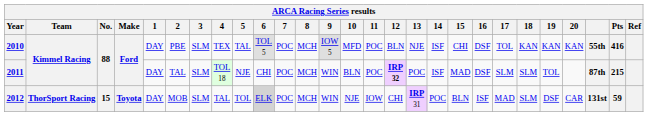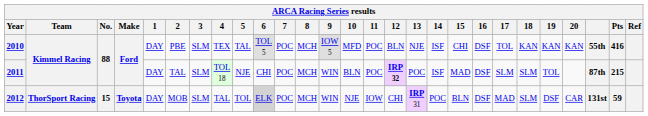 <table class="wikitable" style="text-align:center; font-size:75%">
 <tr>
 <th colspan=27><a href='#'>ARCA Racing Series</a> results</th>
 </tr>
 <tr>
 <th>Year</th>
 <th>Team</th>
 <th>No.</th>
 <th>Make</th>
 <th>1</th>
 <th>2</th>
 <th>3</th>
 <th>4</th>
 <th>5</th>
 <th>6</th>
 <th>7</th>
 <th>8</th>
 <th>9</th>
 <th>10</th>
 <th>11</th>
 <th>12</th>
 <th>13</th>
 <th>14</th>
 <th>15</th>
 <th>16</th>
 <th>17</th>
 <th>18</th>
 <th>19</th>
 <th>20</th>
 <th></th>
 <th>Pts</th>
 <th>Ref</th>
 </tr>
 <tr>
 <th><a href='#'>2010</a></th>
 <th rowspan=2><a href='#'>Kimmel Racing</a></th>
 <th rowspan=2>88</th>
 <th rowspan=2><a href='#'>Ford</a></th>
 <td><a href='#'>DAY</a></td>
 <td><a href='#'>PBE</a></td>
 <td><a href='#'>SLM</a></td>
 <td><a href='#'>TEX</a></td>
 <td><a href='#'>TAL</a></td>
 <td style="background:#DFDFDF;"><a href='#'>TOL</a><br><small>5</small></td>
 <td><a href='#'>POC</a></td>
 <td><a href='#'>MCH</a></td>
 <td style="background:#DFDFDF;"><a href='#'>IOW</a><br><small>5</small></td>
 <td><a href='#'>MFD</a></td>
 <td><a href='#'>POC</a></td>
 <td><a href='#'>BLN</a></td>
 <td><a href='#'>NJE</a></td>
 <td><a href='#'>ISF</a></td>
 <td><a href='#'>CHI</a></td>
 <td><a href='#'>DSF</a></td>
 <td><a href='#'>TOL</a></td>
 <td><a href='#'>KAN</a></td>
 <td><a href='#'>KAN</a></td>
 <td><a href='#'>KAN</a></td>
 <th>55th</th>
 <th>416</th>
 <th></th>
 </tr>
 <tr>
 <th><a href='#'>2011</a></th>
 <td><a href='#'>DAY</a></td>
 <td><a href='#'>TAL</a></td>
 <td><a href='#'>SLM</a></td>
 <td style="background:#DFFFDF;"><a href='#'>TOL</a><br><small>18</small></td>
 <td><a href='#'>NJE</a></td>
 <td><a href='#'>CHI</a></td>
 <td><a href='#'>POC</a></td>
 <td><a href='#'>MCH</a></td>
 <td><a href='#'>WIN</a></td>
 <td><a href='#'>BLN</a></td>
 <td><a href='#'>POC</a></td>
 <td style="background:#EFCFFF;"><strong><a href='#'>IRP</a><br><small>32</small></strong></td>
 <td><a href='#'>POC</a></td>
 <td><a href='#'>ISF</a></td>
 <td><a href='#'>MAD</a></td>
 <td><a href='#'>DSF</a></td>
 <td><a href='#'>SLM</a></td>
 <td><a href='#'>SLM</a></td>
 <td><a href='#'>TOL</a></td>
 <td></td>
 <th>87th</th>
 <th>215</th>
 <th></th>
 </tr>
 <tr>
 <th><a href='#'>2012</a></th>
 <th><a href='#'>ThorSport Racing</a></th>
 <th>15</th>
 <th><a href='#'>Toyota</a></th>
 <td><a href='#'>DAY</a></td>
 <td><a href='#'>MOB</a></td>
 <td><a href='#'>SLM</a></td>
 <td><a href='#'>TAL</a></td>
 <td><a href='#'>TOL</a></td>
 <td style="background: lightgrey;"><a href='#'>ELK</a></td>
 <td><a href='#'>POC</a></td>
 <td><a href='#'>MCH</a></td>
 <td><a href='#'>WIN</a></td>
 <td><a href='#'>NJE</a></td>
 <td><a href='#'>IOW</a></td>
 <td><a href='#'>CHI</a></td>
 <td style="background:#EFCFFF;"><strong><a href='#'>IRP</a></strong><br><small>31</small></td>
 <td><a href='#'>POC</a></td>
 <td><a href='#'>BLN</a></td>
-<td><a href='#'>ISF</a></td>
+<td><a href='#'>DSF</a></td>
 <td><a href='#'>MAD</a></td>
 <td><a href='#'>SLM</a></td>
 <td><a href='#'>DSF</a></td>
 <td><a href='#'>CAR</a></td>
 <th>131st</th>
 <th>59</th>
 <th></th>
 </tr>
 </table>
